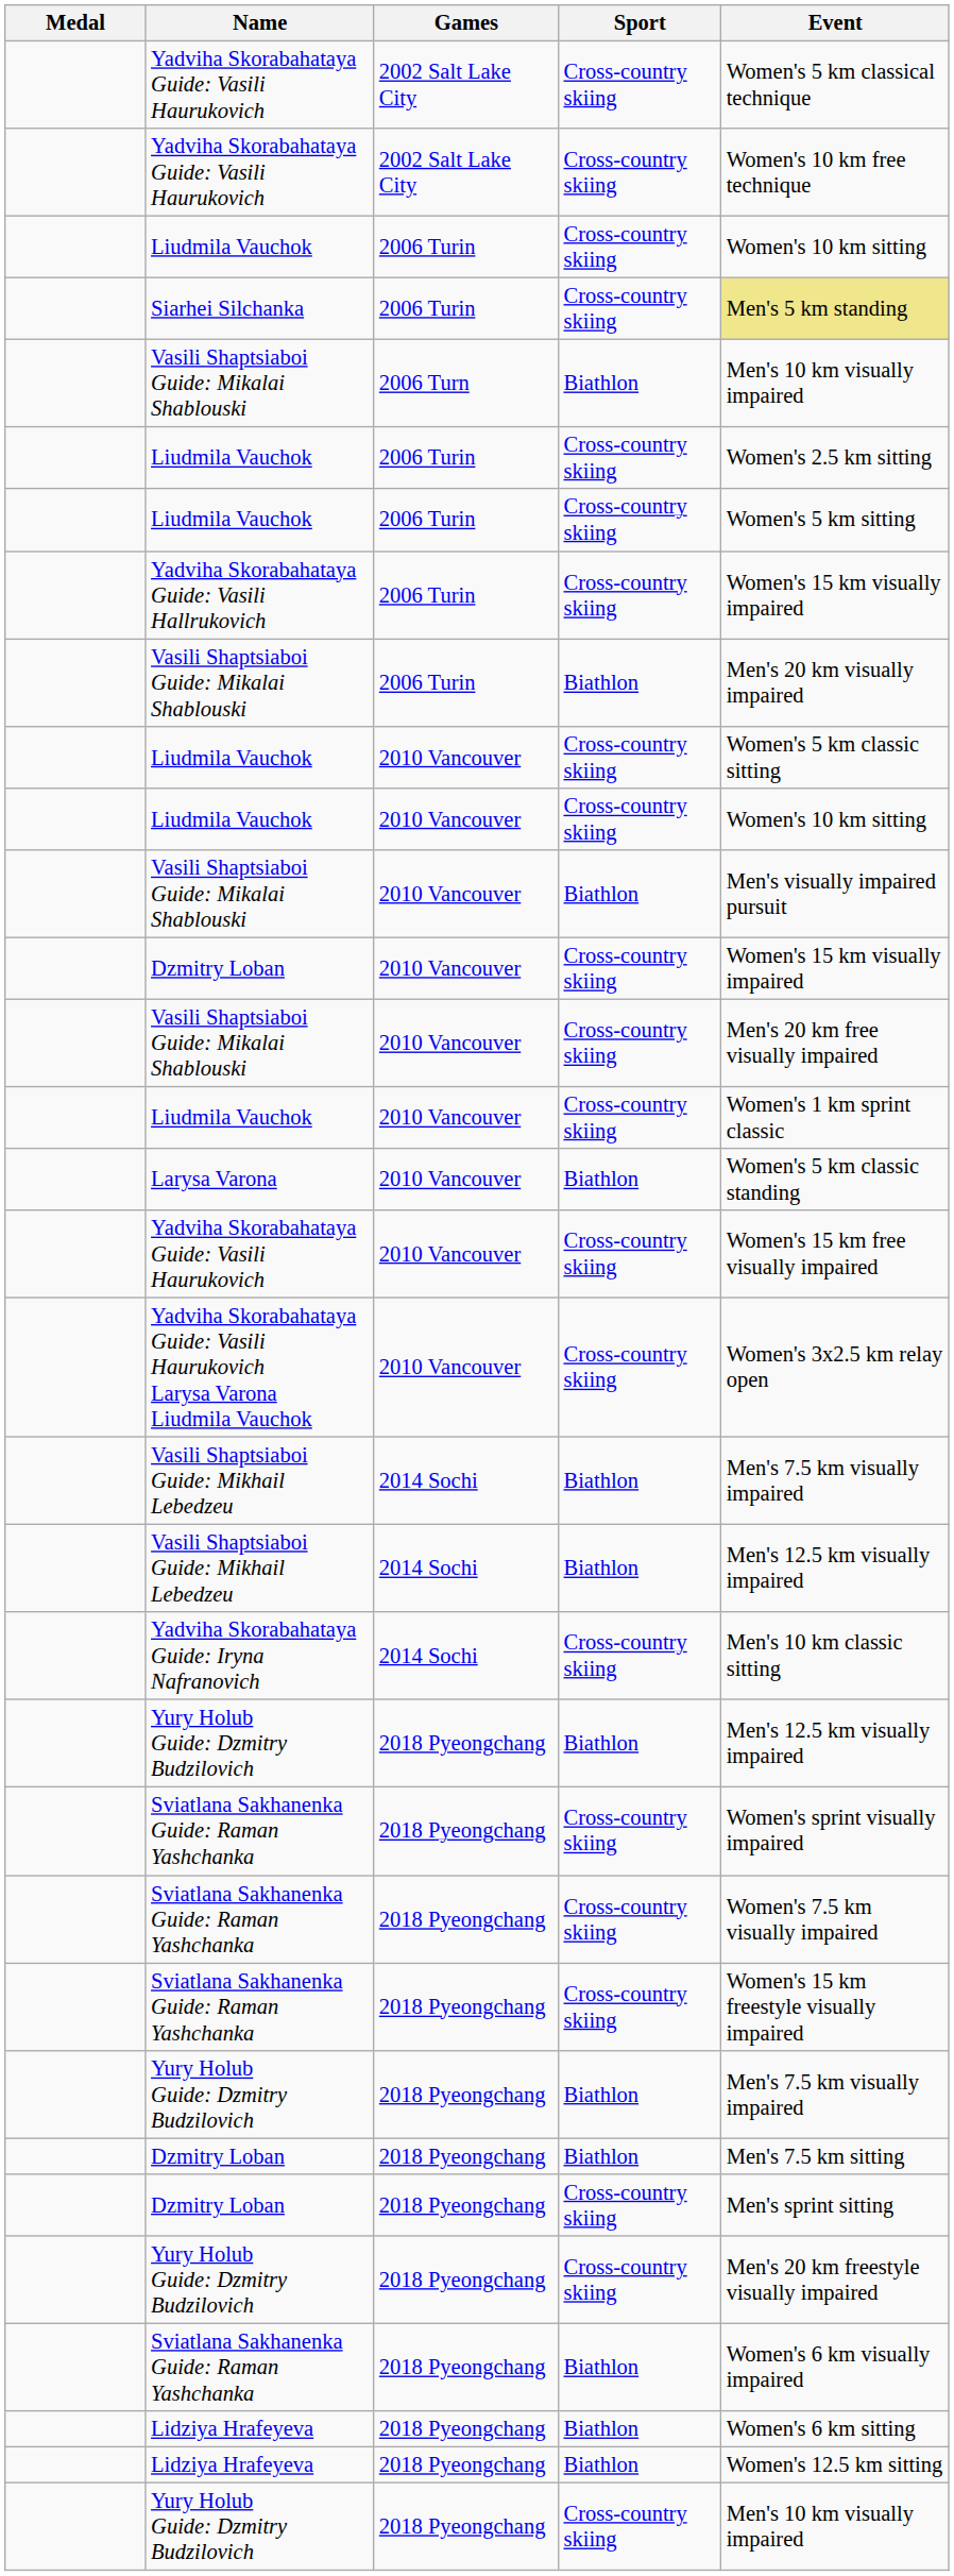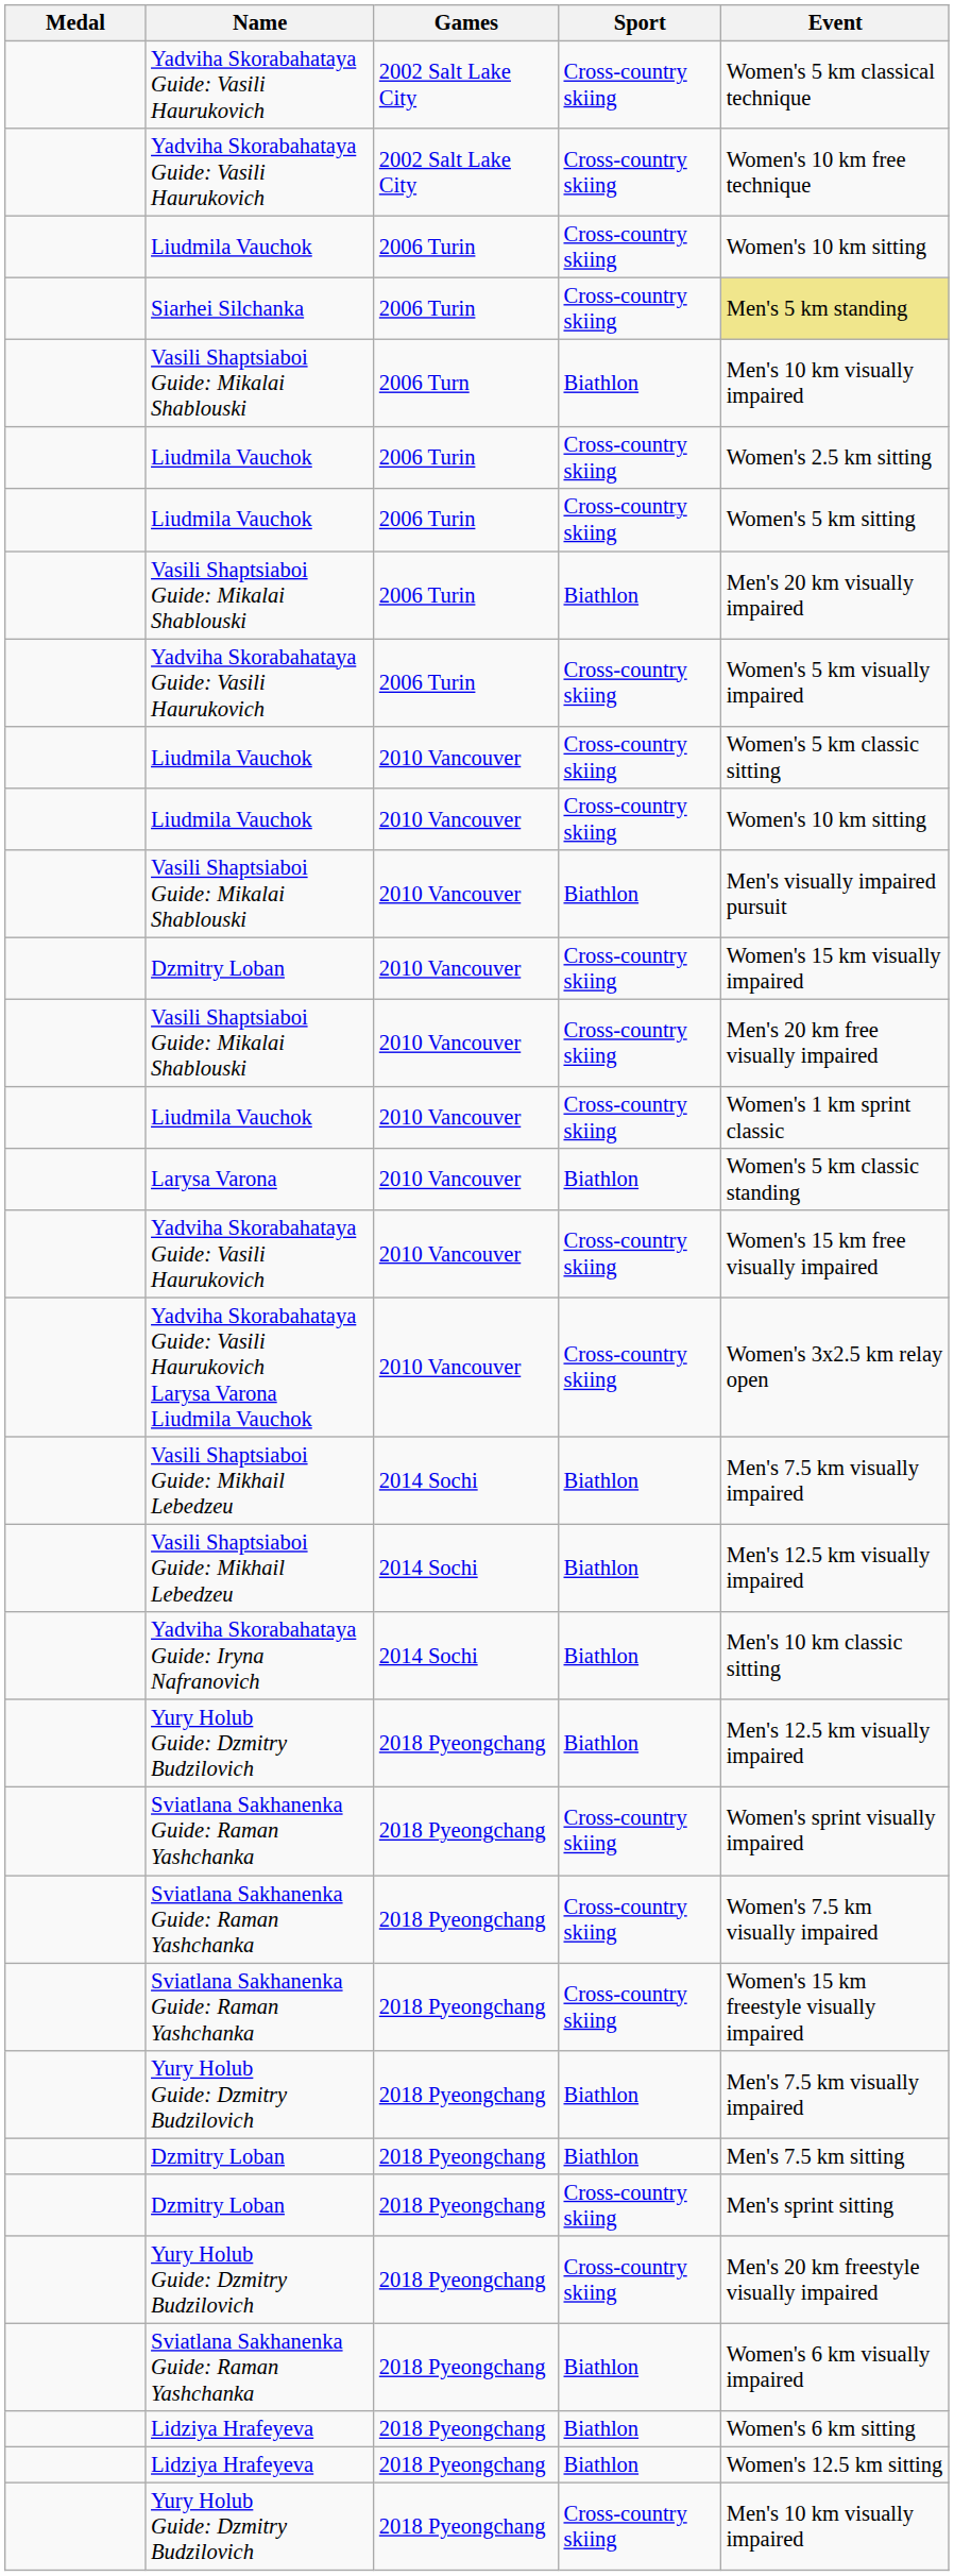 <table class=wikitable style="font-size:95%">
 <tr>
 <th style="width:6em">Medal</th>
 <th style="width:10em">Name</th>
 <th style="width:8em">Games</th>
 <th style="width:7em">Sport</th>
 <th style="width:10em">Event</th>
 </tr>
 <tr>
 <td></td>
 <td><a href='#'>Yadviha Skorabahataya</a><br> <em>Guide: Vasili Haurukovich</em></td>
 <td> <a href='#'>2002 Salt Lake City</a></td>
 <td><a href='#'>Cross-country skiing</a></td>
 <td>Women's 5 km classical technique</td>
 </tr>
 <tr>
 <td></td>
 <td><a href='#'>Yadviha Skorabahataya</a><br> <em>Guide: Vasili Haurukovich</em></td>
 <td> <a href='#'>2002 Salt Lake City</a></td>
 <td><a href='#'>Cross-country skiing</a></td>
 <td>Women's 10 km free technique</td>
 </tr>
 <tr>
 <td></td>
 <td><a href='#'>Liudmila Vauchok</a></td>
 <td> <a href='#'>2006 Turin</a></td>
 <td><a href='#'>Cross-country skiing</a></td>
 <td>Women's 10 km sitting</td>
 </tr>
 <tr>
 <td></td>
 <td><a href='#'>Siarhei Silchanka</a></td>
 <td> <a href='#'>2006 Turin</a></td>
 <td><a href='#'>Cross-country skiing</a></td>
 <td style="background: khaki;">Men's 5 km standing</td>
 </tr>
 <tr>
 <td></td>
 <td><a href='#'>Vasili Shaptsiaboi</a><br> <em>Guide: Mikalai Shablouski</em></td>
 <td> <a href='#'>2006 Turn</a></td>
 <td><a href='#'>Biathlon</a></td>
 <td>Men's 10 km visually impaired</td>
 </tr>
 <tr>
 <td></td>
 <td><a href='#'>Liudmila Vauchok</a></td>
 <td> <a href='#'>2006 Turin</a></td>
 <td><a href='#'>Cross-country skiing</a></td>
 <td>Women's 2.5 km sitting</td>
 </tr>
 <tr>
 <td></td>
 <td><a href='#'>Liudmila Vauchok</a></td>
 <td> <a href='#'>2006 Turin</a></td>
 <td><a href='#'>Cross-country skiing</a></td>
 <td>Women's 5 km sitting</td>
 </tr>
 <tr>
 <td></td>
-<td><a href='#'>Yadviha Skorabahataya</a><br> <em>Guide: Vasili Hallrukovich</em></td>
-<td> <a href='#'>2006 Turin</a></td>
-<td><a href='#'>Cross-country skiing</a></td>
-<td>Women's 15 km visually impaired</td>
-</tr>
-<tr>
-<td></td>
 <td><a href='#'>Vasili Shaptsiaboi</a><br> <em>Guide: Mikalai Shablouski</em></td>
 <td> <a href='#'>2006 Turin</a></td>
 <td><a href='#'>Biathlon</a></td>
 <td>Men's 20 km visually impaired</td>
+</tr>
+<tr>
+<td></td>
+<td><a href='#'>Yadviha Skorabahataya</a><br> <em>Guide: Vasili Haurukovich</em></td>
+<td> <a href='#'>2006 Turin</a></td>
+<td><a href='#'>Cross-country skiing</a></td>
+<td>Women's 5 km visually impaired</td>
 </tr>
 <tr>
 <td></td>
 <td><a href='#'>Liudmila Vauchok</a></td>
 <td> <a href='#'>2010 Vancouver</a></td>
 <td><a href='#'>Cross-country skiing</a></td>
 <td>Women's 5 km classic sitting</td>
 </tr>
 <tr>
 <td></td>
 <td><a href='#'>Liudmila Vauchok</a></td>
 <td> <a href='#'>2010 Vancouver</a></td>
 <td><a href='#'>Cross-country skiing</a></td>
 <td>Women's 10 km sitting</td>
 </tr>
 <tr>
 <td></td>
 <td><a href='#'>Vasili Shaptsiaboi</a><br> <em>Guide: Mikalai Shablouski</em></td>
 <td> <a href='#'>2010 Vancouver</a></td>
 <td><a href='#'>Biathlon</a></td>
 <td>Men's visually impaired pursuit</td>
 </tr>
 <tr>
 <td></td>
 <td><a href='#'>Dzmitry Loban</a></td>
 <td> <a href='#'>2010 Vancouver</a></td>
 <td><a href='#'>Cross-country skiing</a></td>
 <td>Women's 15 km visually impaired</td>
 </tr>
 <tr>
 <td></td>
 <td><a href='#'>Vasili Shaptsiaboi</a><br> <em>Guide: Mikalai Shablouski</em></td>
 <td> <a href='#'>2010 Vancouver</a></td>
 <td><a href='#'>Cross-country skiing</a></td>
 <td>Men's 20 km free visually impaired</td>
 </tr>
 <tr>
 <td></td>
 <td><a href='#'>Liudmila Vauchok</a></td>
 <td> <a href='#'>2010 Vancouver</a></td>
 <td><a href='#'>Cross-country skiing</a></td>
 <td>Women's 1 km sprint classic</td>
 </tr>
 <tr>
 <td></td>
 <td><a href='#'>Larysa Varona</a></td>
 <td> <a href='#'>2010 Vancouver</a></td>
 <td><a href='#'>Biathlon</a></td>
 <td>Women's 5 km classic standing</td>
 </tr>
 <tr>
 <td></td>
 <td><a href='#'>Yadviha Skorabahataya</a><br> <em>Guide: Vasili Haurukovich</em></td>
 <td> <a href='#'>2010 Vancouver</a></td>
 <td><a href='#'>Cross-country skiing</a></td>
 <td>Women's 15 km free visually impaired</td>
 </tr>
 <tr>
 <td></td>
 <td><a href='#'>Yadviha Skorabahataya</a><br> <em>Guide: Vasili Haurukovich</em><br> <a href='#'>Larysa Varona</a><br> <a href='#'>Liudmila Vauchok</a></td>
 <td> <a href='#'>2010 Vancouver</a></td>
 <td><a href='#'>Cross-country skiing</a></td>
 <td>Women's 3x2.5 km relay open</td>
 </tr>
 <tr>
 <td></td>
 <td><a href='#'>Vasili Shaptsiaboi</a><br> <em>Guide: Mikhail Lebedzeu</em></td>
 <td> <a href='#'>2014 Sochi</a></td>
 <td><a href='#'>Biathlon</a></td>
 <td>Men's 7.5 km visually impaired</td>
 </tr>
 <tr>
 <td></td>
 <td><a href='#'>Vasili Shaptsiaboi</a><br> <em>Guide: Mikhail Lebedzeu</em></td>
 <td> <a href='#'>2014 Sochi</a></td>
 <td><a href='#'>Biathlon</a></td>
 <td>Men's 12.5 km visually impaired</td>
 </tr>
 <tr>
 <td></td>
 <td><a href='#'>Yadviha Skorabahataya</a><br> <em>Guide: Iryna Nafranovich</em></td>
 <td> <a href='#'>2014 Sochi</a></td>
-<td><a href='#'>Cross-country skiing</a></td>
+<td><a href='#'>Biathlon</a></td>
 <td>Men's 10 km classic sitting</td>
 </tr>
 <tr>
 <td></td>
 <td><a href='#'>Yury Holub</a><br> <em>Guide: Dzmitry Budzilovich</em></td>
 <td> <a href='#'>2018 Pyeongchang</a></td>
 <td><a href='#'>Biathlon</a></td>
 <td>Men's 12.5 km visually impaired</td>
 </tr>
 <tr>
 <td></td>
 <td><a href='#'>Sviatlana Sakhanenka</a><br> <em>Guide: Raman Yashchanka</em></td>
 <td> <a href='#'>2018 Pyeongchang</a></td>
 <td><a href='#'>Cross-country skiing</a></td>
 <td>Women's sprint visually impaired</td>
 </tr>
 <tr>
 <td></td>
 <td><a href='#'>Sviatlana Sakhanenka</a><br> <em>Guide: Raman Yashchanka</em></td>
 <td> <a href='#'>2018 Pyeongchang</a></td>
 <td><a href='#'>Cross-country skiing</a></td>
 <td>Women's 7.5 km visually impaired</td>
 </tr>
 <tr>
 <td></td>
 <td><a href='#'>Sviatlana Sakhanenka</a><br> <em>Guide: Raman Yashchanka</em></td>
 <td> <a href='#'>2018 Pyeongchang</a></td>
 <td><a href='#'>Cross-country skiing</a></td>
 <td>Women's 15 km freestyle visually impaired</td>
 </tr>
 <tr>
 <td></td>
 <td><a href='#'>Yury Holub</a><br> <em>Guide: Dzmitry Budzilovich</em></td>
 <td> <a href='#'>2018 Pyeongchang</a></td>
 <td><a href='#'>Biathlon</a></td>
 <td>Men's 7.5 km visually impaired</td>
 </tr>
 <tr>
 <td></td>
 <td><a href='#'>Dzmitry Loban</a></td>
 <td> <a href='#'>2018 Pyeongchang</a></td>
 <td><a href='#'>Biathlon</a></td>
 <td>Men's 7.5 km sitting</td>
 </tr>
 <tr>
 <td></td>
 <td><a href='#'>Dzmitry Loban</a></td>
 <td> <a href='#'>2018 Pyeongchang</a></td>
 <td><a href='#'>Cross-country skiing</a></td>
 <td>Men's sprint sitting</td>
 </tr>
 <tr>
 <td></td>
 <td><a href='#'>Yury Holub</a><br> <em>Guide: Dzmitry Budzilovich</em></td>
 <td> <a href='#'>2018 Pyeongchang</a></td>
 <td><a href='#'>Cross-country skiing</a></td>
 <td>Men's 20 km freestyle visually impaired</td>
 </tr>
 <tr>
 <td></td>
 <td><a href='#'>Sviatlana Sakhanenka</a><br> <em>Guide: Raman Yashchanka</em></td>
 <td> <a href='#'>2018 Pyeongchang</a></td>
 <td><a href='#'>Biathlon</a></td>
 <td>Women's 6 km visually impaired</td>
 </tr>
 <tr>
 <td></td>
 <td><a href='#'>Lidziya Hrafeyeva</a></td>
 <td> <a href='#'>2018 Pyeongchang</a></td>
 <td><a href='#'>Biathlon</a></td>
 <td>Women's 6 km sitting</td>
 </tr>
 <tr>
 <td></td>
 <td><a href='#'>Lidziya Hrafeyeva</a></td>
 <td> <a href='#'>2018 Pyeongchang</a></td>
 <td><a href='#'>Biathlon</a></td>
 <td>Women's 12.5 km sitting</td>
 </tr>
 <tr>
 <td></td>
 <td><a href='#'>Yury Holub</a><br> <em>Guide: Dzmitry Budzilovich</em></td>
 <td> <a href='#'>2018 Pyeongchang</a></td>
 <td><a href='#'>Cross-country skiing</a></td>
 <td>Men's 10 km visually impaired</td>
 </tr>
 </table>
